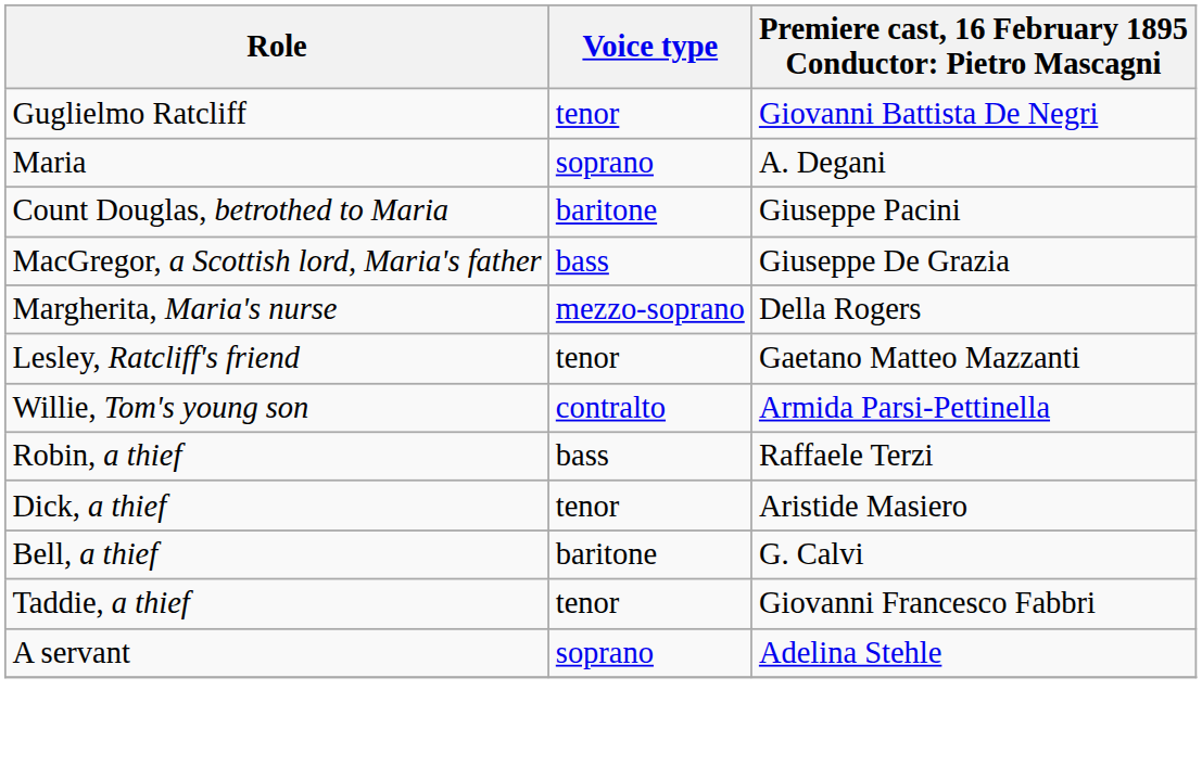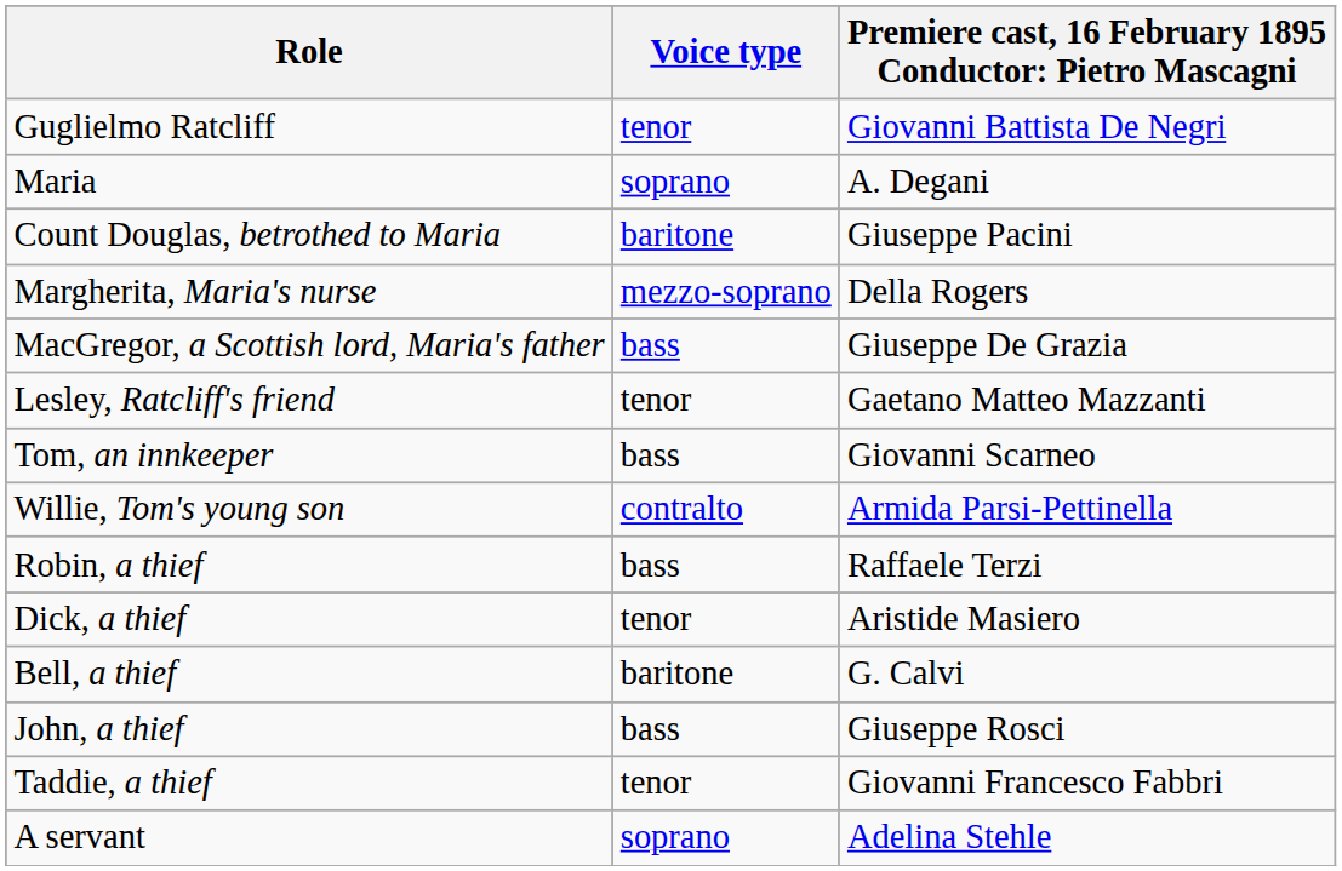 <table class="wikitable">
 <tr>
 <th>Role</th>
 <th><a href='#'>Voice type</a></th>
 <th>Premiere cast, 16 February 1895<br>Conductor: Pietro Mascagni</th>
 </tr>
 <tr>
 <td>Guglielmo Ratcliff</td>
 <td><a href='#'>tenor</a></td>
 <td><a href='#'>Giovanni Battista De Negri</a></td>
 </tr>
 <tr>
 <td>Maria</td>
 <td><a href='#'>soprano</a></td>
 <td>A. Degani</td>
 </tr>
 <tr>
 <td>Count Douglas, <em>betrothed to Maria</em></td>
 <td><a href='#'>baritone</a></td>
 <td>Giuseppe Pacini</td>
 </tr>
 <tr>
+<td>Margherita, <em>Maria's nurse</em></td>
+<td><a href='#'>mezzo-soprano</a></td>
+<td>Della Rogers</td>
+</tr>
+<tr>
 <td>MacGregor, <em>a Scottish lord, Maria's father</em></td>
 <td><a href='#'>bass</a></td>
 <td>Giuseppe De Grazia</td>
 </tr>
 <tr>
-<td>Margherita, <em>Maria's nurse</em></td>
-<td><a href='#'>mezzo-soprano</a></td>
-<td>Della Rogers</td>
-</tr>
-<tr>
 <td>Lesley, <em>Ratcliff's friend </em></td>
 <td>tenor</td>
 <td>Gaetano Matteo Mazzanti</td>
+</tr>
+<tr>
+<td>Tom, <em>an innkeeper</em></td>
+<td>bass</td>
+<td>Giovanni Scarneo</td>
 </tr>
 <tr>
 <td>Willie, <em>Tom's young son</em></td>
 <td><a href='#'>contralto</a></td>
 <td><a href='#'>Armida Parsi-Pettinella</a></td>
 </tr>
 <tr>
 <td>Robin, <em>a thief</em></td>
 <td>bass</td>
 <td>Raffaele Terzi</td>
 </tr>
 <tr>
 <td>Dick, <em>a thief</em></td>
 <td>tenor</td>
 <td>Aristide Masiero</td>
 </tr>
 <tr>
 <td>Bell, <em>a thief</em></td>
 <td>baritone</td>
 <td>G. Calvi</td>
 </tr>
 <tr>
+<td>John, <em>a thief</em></td>
+<td>bass</td>
+<td>Giuseppe Rosci</td>
+</tr>
+<tr>
 <td>Taddie, <em>a thief</em></td>
 <td>tenor</td>
 <td>Giovanni Francesco Fabbri</td>
 </tr>
 <tr>
 <td>A servant</td>
 <td><a href='#'>soprano</a></td>
 <td><a href='#'>Adelina Stehle</a></td>
 </tr>
 <tr>
 </tr>
 </table>
